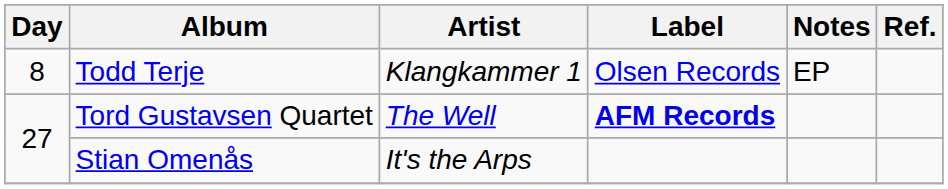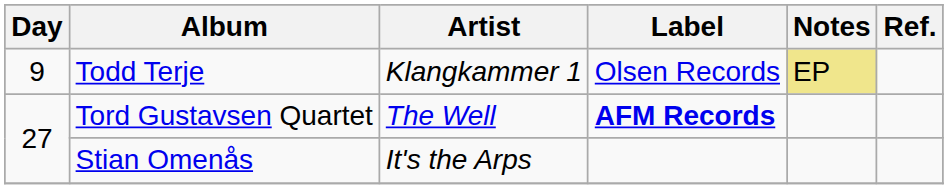 <table class="wikitable">
 <tr>
 <th>Day</th>
 <th>Album</th>
 <th>Artist</th>
 <th>Label</th>
 <th>Notes</th>
 <th>Ref.</th>
 </tr>
 <tr>
-<td rowspan="1" style="text-align:center;">8</td>
+<td rowspan="1" style="text-align:center;">9</td>
 <td><a href='#'>Todd Terje</a></td>
 <td><em>Klangkammer 1</em></td>
 <td><a href='#'>Olsen Records</a></td>
-<td>EP</td>
+<td style="background: khaki;">EP</td>
 <td></td>
 </tr>
 <tr>
 <td rowspan="2" style="text-align:center;">27</td>
 <td><a href='#'>Tord Gustavsen</a> Quartet</td>
 <td><em><a href='#'>The Well</a></em></td>
 <td><strong><a href='#'>AFM Records</a></strong></td>
 <td></td>
 <td style="text-align:center;"></td>
 </tr>
 <tr>
 <td><a href='#'>Stian Omenås</a></td>
 <td><em>It's the Arps</em></td>
 <td></td>
 <td></td>
 <td></td>
 </tr>
 <tr>
 </tr>
 </table>
